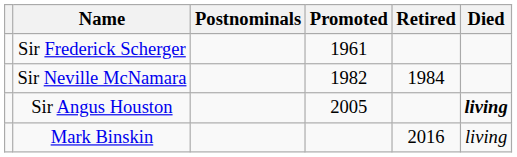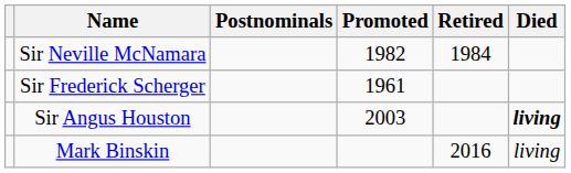 <table class="wikitable">
 <tr>
 <th></th>
 <th>Name</th>
 <th>Postnominals</th>
 <th>Promoted</th>
 <th>Retired</th>
 <th>Died</th>
 </tr>
 <tr align=center>
 <td></td>
+<td>Sir <a href='#'>Neville McNamara</a></td>
+<td></td>
+<td>1982</td>
+<td>1984</td>
+<td></td>
+</tr>
+<tr align=center>
+<td></td>
 <td>Sir <a href='#'>Frederick Scherger</a></td>
 <td></td>
 <td>1961</td>
 <td></td>
 <td></td>
 </tr>
 <tr align=center>
 <td></td>
-<td>Sir <a href='#'>Neville McNamara</a></td>
-<td></td>
-<td>1982</td>
-<td>1984</td>
-<td></td>
-</tr>
-<tr align=center>
-<td></td>
 <td>Sir <a href='#'>Angus Houston</a></td>
 <td></td>
-<td>2005</td>
+<td>2003</td>
 <td></td>
 <td><strong><em>living</em></strong></td>
 </tr>
 <tr align=center>
 <td></td>
 <td><a href='#'>Mark Binskin</a></td>
 <td></td>
 <td></td>
 <td>2016</td>
 <td><em>living</em></td>
 </tr>
 </table>
